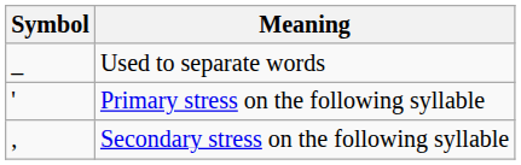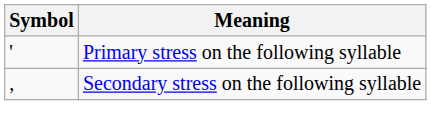 <table class="wikitable">
 <tr>
 <th>Symbol</th>
 <th>Meaning</th>
-</tr>
-<tr>
-<td>_</td>
-<td>Used to separate words</td>
 </tr>
 <tr>
 <td>'</td>
 <td><a href='#'>Primary stress</a> on the following syllable</td>
 </tr>
 <tr>
 <td>,</td>
 <td><a href='#'>Secondary stress</a> on the following syllable</td>
 </tr>
 </table>
